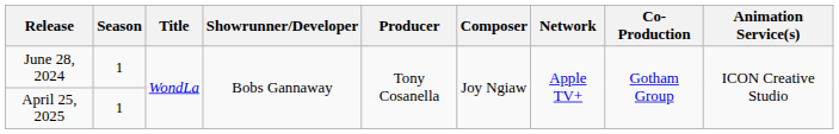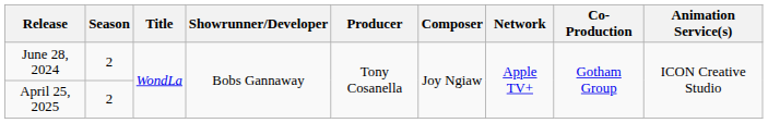 <table class="wikitable">
 <tr>
 <th>Release</th>
 <th>Season</th>
 <th>Title</th>
 <th>Showrunner/Developer</th>
 <th>Producer</th>
 <th>Composer</th>
 <th>Network</th>
 <th>Co-Production</th>
 <th>Animation<br>Service(s)</th>
 </tr>
 <tr>
 <td style="text-align:center;">June 28, 2024</td>
-<td style="text-align:center;">1</td>
+<td style="text-align:center;">2</td>
 <td rowspan="2" style="text-align:center;"><em><a href='#'>WondLa</a></em></td>
 <td rowspan="2" style="text-align:center;">Bobs Gannaway</td>
 <td rowspan="2" style="text-align:center;">Tony Cosanella</td>
 <td rowspan="2" style="text-align:center;">Joy Ngiaw</td>
 <td rowspan="2" style="text-align:center;"><a href='#'>Apple TV+</a></td>
 <td rowspan="2" style="text-align:center;"><a href='#'>Gotham Group</a></td>
 <td rowspan="2" style="text-align:center;">ICON Creative Studio</td>
 </tr>
 <tr>
 <td style="text-align:center;">April 25, 2025</td>
-<td style="text-align:center;">1</td>
+<td style="text-align:center;">2</td>
 </tr>
 </table>
